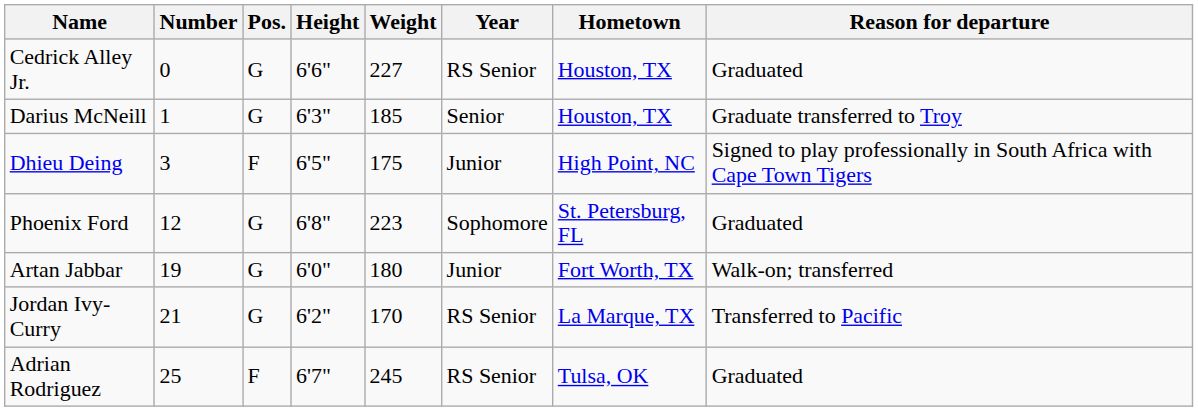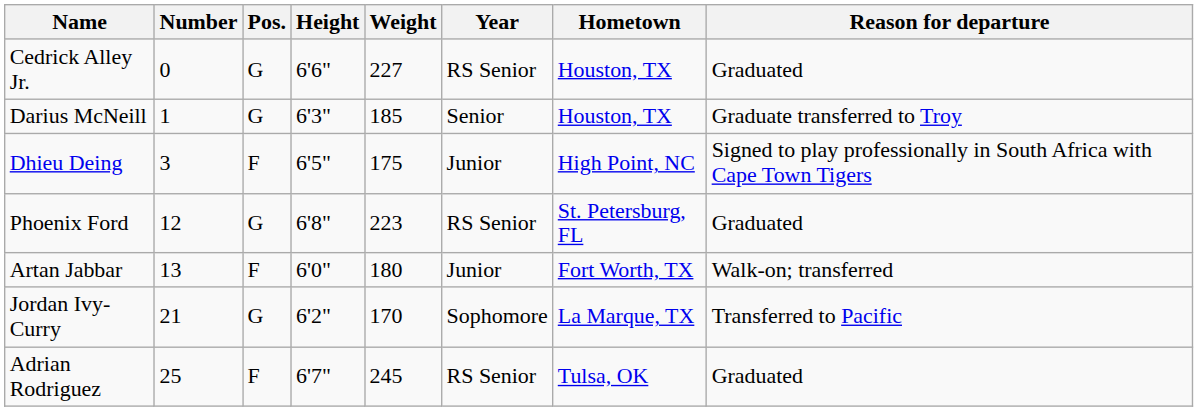 <table class="wikitable sortable" border="1">
 <tr>
 <th>Name</th>
 <th>Number</th>
 <th>Pos.</th>
 <th>Height</th>
 <th>Weight</th>
 <th>Year</th>
 <th>Hometown</th>
 <th class="unsortable">Reason for departure</th>
 </tr>
 <tr>
 <td>Cedrick Alley Jr.</td>
 <td>0</td>
 <td>G</td>
 <td>6'6"</td>
 <td>227</td>
 <td>RS Senior</td>
 <td><a href='#'>Houston, TX</a></td>
 <td>Graduated</td>
 </tr>
 <tr>
 <td>Darius McNeill</td>
 <td>1</td>
 <td>G</td>
 <td>6'3"</td>
 <td>185</td>
 <td>Senior</td>
 <td><a href='#'>Houston, TX</a></td>
 <td>Graduate transferred to <a href='#'>Troy</a></td>
 </tr>
 <tr>
 <td><a href='#'>Dhieu Deing</a></td>
 <td>3</td>
 <td>F</td>
 <td>6'5"</td>
 <td>175</td>
 <td>Junior</td>
 <td><a href='#'>High Point, NC</a></td>
 <td>Signed to play professionally in South Africa with <a href='#'>Cape Town Tigers</a></td>
 </tr>
 <tr>
 <td>Phoenix Ford</td>
 <td>12</td>
 <td>G</td>
 <td>6'8"</td>
 <td>223</td>
-<td>Sophomore</td>
+<td>RS Senior</td>
 <td><a href='#'>St. Petersburg, FL</a></td>
 <td>Graduated</td>
 </tr>
 <tr>
 <td>Artan Jabbar</td>
-<td>19</td>
-<td>G</td>
+<td>13</td>
+<td>F</td>
 <td>6'0"</td>
 <td>180</td>
 <td>Junior</td>
 <td><a href='#'>Fort Worth, TX</a></td>
 <td>Walk-on; transferred</td>
 </tr>
 <tr>
 <td>Jordan Ivy-Curry</td>
 <td>21</td>
 <td>G</td>
 <td>6'2"</td>
 <td>170</td>
-<td>RS Senior</td>
+<td>Sophomore</td>
 <td><a href='#'>La Marque, TX</a></td>
 <td>Transferred to <a href='#'>Pacific</a></td>
 </tr>
 <tr>
 <td>Adrian Rodriguez</td>
 <td>25</td>
 <td>F</td>
 <td>6'7"</td>
 <td>245</td>
 <td>RS Senior</td>
 <td><a href='#'>Tulsa, OK</a></td>
 <td>Graduated</td>
 </tr>
 </table>
